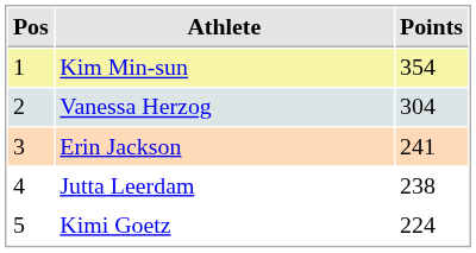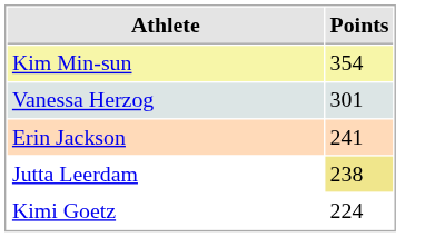 <table cellspacing="1" cellpadding="3" style="border:1px solid #aaa; font-size:90%;">
 <tr style="background:#e4e4e4;">
-<th style="border-bottom:1px solid #aaa; width:10px;">Pos</th>
 <th style="border-bottom:1px solid #aaa; width:200px;">Athlete</th>
 <th style="border-bottom:1px solid #aaa; width:20px;">Points</th>
 </tr>
 <tr style="background:#f7f6a8;">
-<td>1</td>
 <td> <a href='#'>Kim Min-sun</a></td>
 <td>354</td>
 </tr>
 <tr style="background:#dce5e5;">
-<td>2</td>
 <td> <a href='#'>Vanessa Herzog</a></td>
-<td>304</td>
+<td>301</td>
 </tr>
 <tr style="background:#ffdab9;">
-<td>3</td>
 <td> <a href='#'>Erin Jackson</a></td>
 <td>241</td>
 </tr>
 <tr>
-<td>4</td>
 <td> <a href='#'>Jutta Leerdam</a></td>
-<td>238</td>
+<td style="background: khaki;">238</td>
 </tr>
 <tr>
-<td>5</td>
 <td> <a href='#'>Kimi Goetz</a></td>
 <td>224</td>
 </tr>
 </table>
